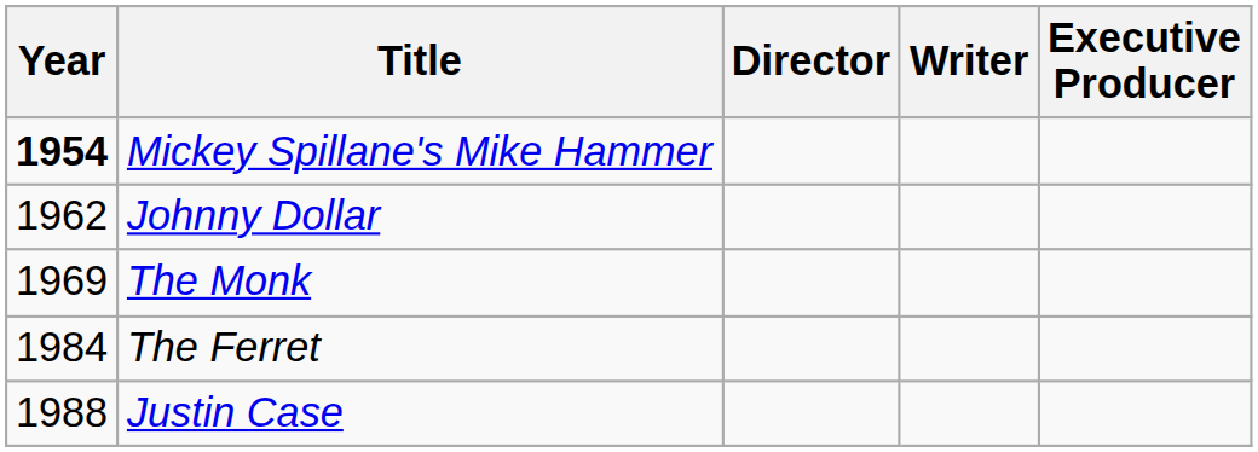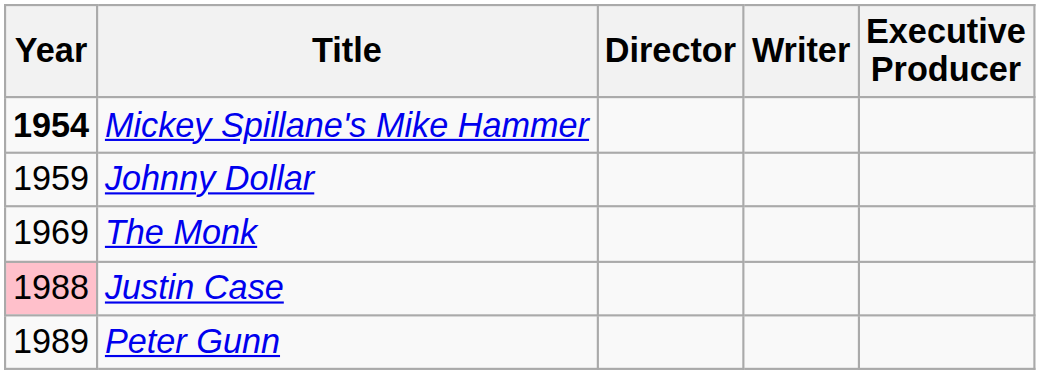 <table class="wikitable">
 <tr>
 <th>Year</th>
 <th>Title</th>
 <th>Director</th>
 <th>Writer</th>
 <th>Executive<br>Producer</th>
 </tr>
 <tr>
 <td><strong>1954</strong></td>
 <td><em><a href='#'>Mickey Spillane's Mike Hammer</a></em></td>
 <td></td>
 <td></td>
 <td></td>
 </tr>
 <tr>
-<td>1962</td>
+<td>1959</td>
 <td><em><a href='#'>Johnny Dollar</a></em></td>
 <td></td>
 <td></td>
 <td></td>
 </tr>
 <tr>
 <td>1969</td>
 <td><em><a href='#'>The Monk</a></em></td>
 <td></td>
 <td></td>
 <td></td>
 </tr>
 <tr>
-<td>1984</td>
-<td><em>The Ferret</em></td>
+<td style="background: pink;">1988</td>
+<td><em><a href='#'>Justin Case</a></em></td>
 <td></td>
 <td></td>
 <td></td>
 </tr>
 <tr>
-<td>1988</td>
-<td><em><a href='#'>Justin Case</a></em></td>
+<td>1989</td>
+<td><em><a href='#'>Peter Gunn</a></em></td>
 <td></td>
 <td></td>
 <td></td>
 </tr>
 </table>
